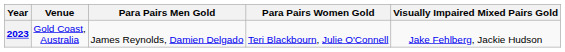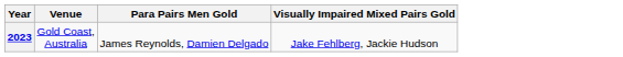 <table class="wikitable"  style="font-size:90%;text-align:center;">
 <tr>
 <th>Year</th>
 <th>Venue</th>
 <th>Para Pairs Men Gold</th>
-<th>Para Pairs Women Gold</th>
 <th>Visually Impaired Mixed Pairs Gold</th>
 </tr>
 <tr>
 <th><a href='#'>2023</a></th>
 <td><a href='#'>Gold Coast</a>, <br><a href='#'>Australia</a></td>
 <td> <br>James Reynolds, <a href='#'>Damien Delgado</a></td>
-<td> <br><a href='#'>Teri Blackbourn</a>, <a href='#'>Julie O'Connell</a></td>
 <td> <br><a href='#'>Jake Fehlberg</a>, Jackie Hudson</td>
 </tr>
 </table>
